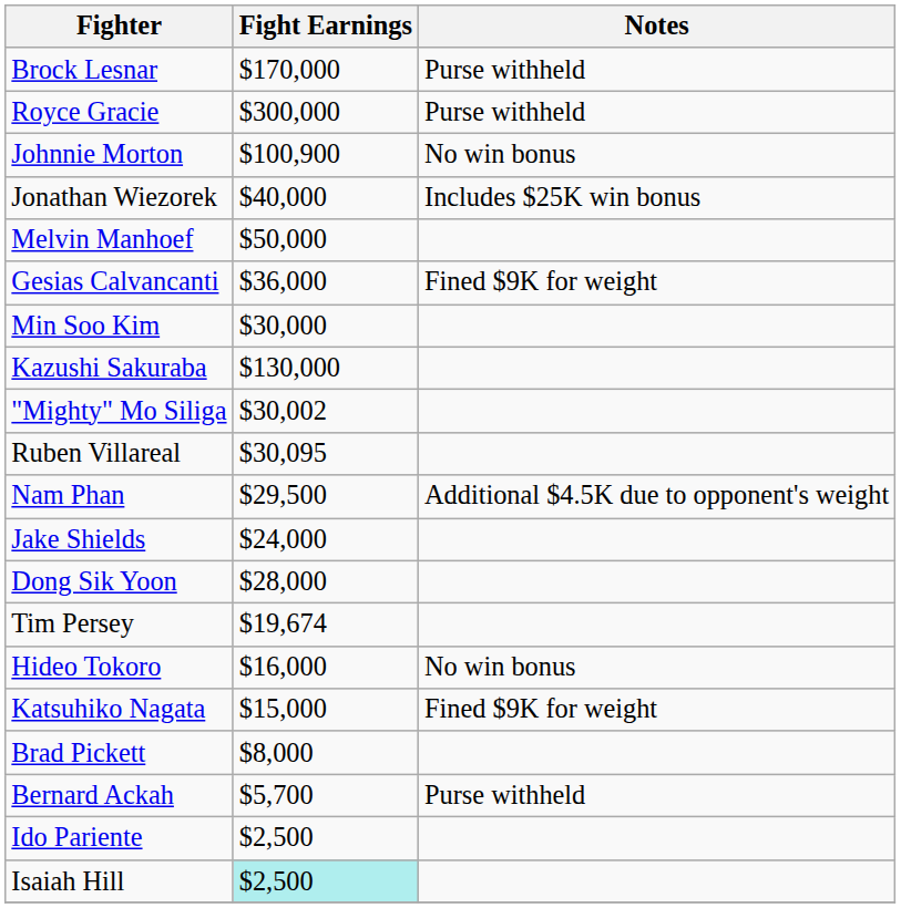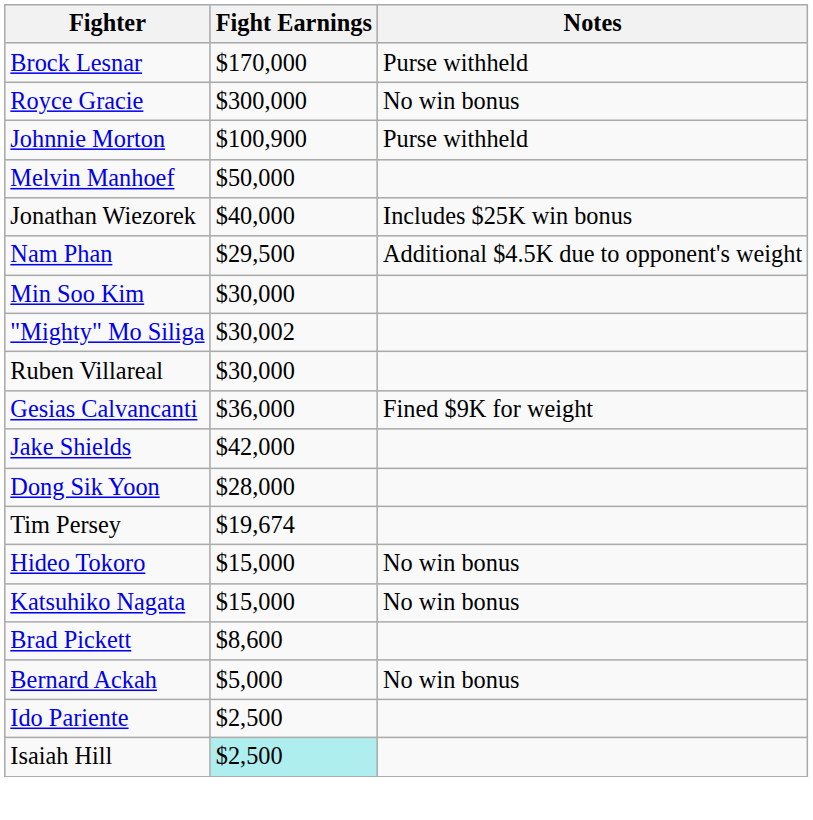 <table class="wikitable">
 <tr>
 <th>Fighter</th>
 <th>Fight Earnings</th>
 <th>Notes</th>
 </tr>
 <tr>
 <td><a href='#'>Brock Lesnar</a></td>
 <td>$170,000</td>
 <td>Purse withheld</td>
 </tr>
 <tr>
 <td><a href='#'>Royce Gracie</a></td>
 <td>$300,000</td>
-<td>Purse withheld</td>
+<td>No win bonus</td>
 </tr>
 <tr>
 <td><a href='#'>Johnnie Morton</a></td>
 <td>$100,900</td>
-<td>No win bonus</td>
+<td>Purse withheld</td>
+</tr>
+<tr>
+<td><a href='#'>Melvin Manhoef</a></td>
+<td>$50,000</td>
+<td></td>
 </tr>
 <tr>
 <td>Jonathan Wiezorek</td>
 <td>$40,000</td>
 <td>Includes $25K win bonus</td>
 </tr>
 <tr>
-<td><a href='#'>Melvin Manhoef</a></td>
-<td>$50,000</td>
-<td></td>
-</tr>
-<tr>
-<td><a href='#'>Gesias Calvancanti</a></td>
-<td>$36,000</td>
-<td>Fined $9K for weight</td>
+<td><a href='#'>Nam Phan</a></td>
+<td>$29,500</td>
+<td>Additional $4.5K due to opponent's weight</td>
 </tr>
 <tr>
 <td><a href='#'>Min Soo Kim</a></td>
 <td>$30,000</td>
-<td></td>
-</tr>
-<tr>
-<td><a href='#'>Kazushi Sakuraba</a></td>
-<td>$130,000</td>
 <td></td>
 </tr>
 <tr>
 <td><a href='#'>"Mighty" Mo Siliga</a></td>
 <td>$30,002</td>
 <td></td>
 </tr>
 <tr>
 <td>Ruben Villareal</td>
-<td>$30,095</td>
+<td>$30,000</td>
 <td></td>
 </tr>
 <tr>
-<td><a href='#'>Nam Phan</a></td>
-<td>$29,500</td>
-<td>Additional $4.5K due to opponent's weight</td>
+<td><a href='#'>Gesias Calvancanti</a></td>
+<td>$36,000</td>
+<td>Fined $9K for weight</td>
 </tr>
 <tr>
 <td><a href='#'>Jake Shields</a></td>
-<td>$24,000</td>
+<td>$42,000</td>
 <td></td>
 </tr>
 <tr>
 <td><a href='#'>Dong Sik Yoon</a></td>
 <td>$28,000</td>
 <td></td>
 </tr>
 <tr>
 <td>Tim Persey</td>
 <td>$19,674</td>
 <td></td>
 </tr>
 <tr>
 <td><a href='#'>Hideo Tokoro</a></td>
-<td>$16,000</td>
+<td>$15,000</td>
 <td>No win bonus</td>
 </tr>
 <tr>
 <td><a href='#'>Katsuhiko Nagata</a></td>
 <td>$15,000</td>
-<td>Fined $9K for weight</td>
+<td>No win bonus</td>
 </tr>
 <tr>
 <td><a href='#'>Brad Pickett</a></td>
-<td>$8,000</td>
+<td>$8,600</td>
 <td></td>
 </tr>
 <tr>
 <td><a href='#'>Bernard Ackah</a></td>
-<td>$5,700</td>
-<td>Purse withheld</td>
+<td>$5,000</td>
+<td>No win bonus</td>
 </tr>
 <tr>
 <td><a href='#'>Ido Pariente</a></td>
 <td>$2,500</td>
 <td></td>
 </tr>
 <tr>
 <td>Isaiah Hill</td>
 <td style="background: paleturquoise;">$2,500</td>
 <td></td>
 </tr>
 <tr>
 </tr>
 </table>
